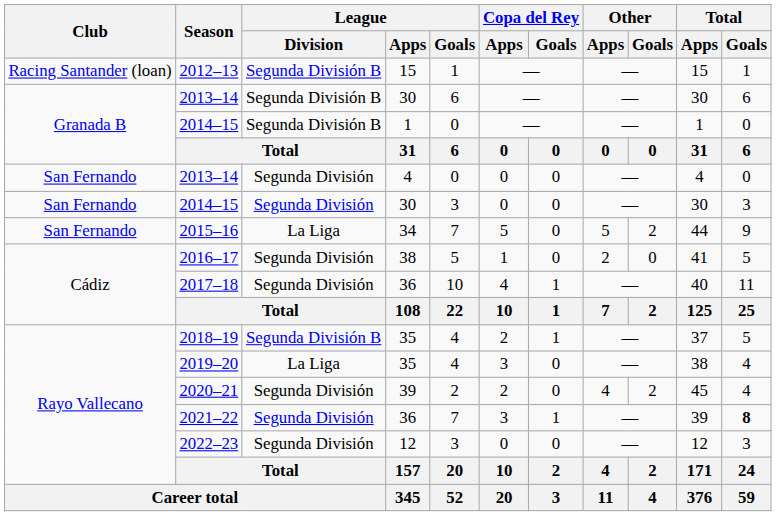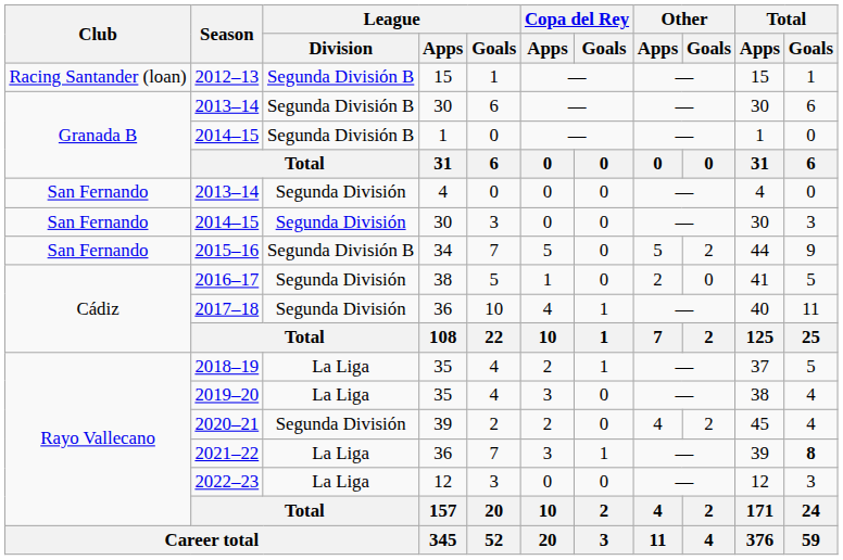 <table class="wikitable" style="text-align:center">
 <tr>
 <th rowspan="2">Club</th>
 <th rowspan="2">Season</th>
 <th colspan="3">League</th>
 <th colspan="2"><a href='#'>Copa del Rey</a></th>
 <th colspan="2">Other</th>
 <th colspan="2">Total</th>
 </tr>
 <tr>
 <th>Division</th>
 <th>Apps</th>
 <th>Goals</th>
 <th>Apps</th>
 <th>Goals</th>
 <th>Apps</th>
 <th>Goals</th>
 <th>Apps</th>
 <th>Goals</th>
 </tr>
 <tr>
 <td><a href='#'>Racing Santander</a> (loan)</td>
 <td><a href='#'>2012–13</a></td>
 <td><a href='#'>Segunda División B</a></td>
 <td>15</td>
 <td>1</td>
 <td colspan="2">—</td>
 <td colspan="2">—</td>
 <td>15</td>
 <td>1</td>
 </tr>
 <tr>
 <td rowspan="3"><a href='#'>Granada B</a></td>
 <td><a href='#'>2013–14</a></td>
 <td>Segunda División B</td>
 <td>30</td>
 <td>6</td>
 <td colspan="2">—</td>
 <td colspan="2">—</td>
 <td>30</td>
 <td>6</td>
 </tr>
 <tr>
 <td><a href='#'>2014–15</a></td>
 <td>Segunda División B</td>
 <td>1</td>
 <td>0</td>
 <td colspan="2">—</td>
 <td colspan="2">—</td>
 <td>1</td>
 <td>0</td>
 </tr>
 <tr>
 <th colspan="2">Total</th>
 <th>31</th>
 <th>6</th>
 <th>0</th>
 <th>0</th>
 <th>0</th>
 <th>0</th>
 <th>31</th>
 <th>6</th>
 </tr>
 <tr>
 <td><a href='#'>San Fernando</a></td>
 <td><a href='#'>2013–14</a></td>
 <td>Segunda División</td>
 <td>4</td>
 <td>0</td>
 <td>0</td>
 <td>0</td>
 <td colspan="2">—</td>
 <td>4</td>
 <td>0</td>
 </tr>
 <tr>
 <td><a href='#'>San Fernando</a></td>
 <td><a href='#'>2014–15</a></td>
 <td><a href='#'>Segunda División</a></td>
 <td>30</td>
 <td>3</td>
 <td>0</td>
 <td>0</td>
 <td colspan="2">—</td>
 <td>30</td>
 <td>3</td>
 </tr>
 <tr>
 <td><a href='#'>San Fernando</a></td>
 <td><a href='#'>2015–16</a></td>
-<td>La Liga</td>
+<td>Segunda División B</td>
 <td>34</td>
 <td>7</td>
 <td>5</td>
 <td>0</td>
 <td>5</td>
 <td>2</td>
 <td>44</td>
 <td>9</td>
 </tr>
 <tr>
 <td rowspan="3">Cádiz</td>
 <td><a href='#'>2016–17</a></td>
 <td>Segunda División</td>
 <td>38</td>
 <td>5</td>
 <td>1</td>
 <td>0</td>
 <td>2</td>
 <td>0</td>
 <td>41</td>
 <td>5</td>
 </tr>
 <tr>
 <td><a href='#'>2017–18</a></td>
 <td>Segunda División</td>
 <td>36</td>
 <td>10</td>
 <td>4</td>
 <td>1</td>
 <td colspan="2">—</td>
 <td>40</td>
 <td>11</td>
 </tr>
 <tr>
 <th colspan="2">Total</th>
 <th>108</th>
 <th>22</th>
 <th>10</th>
 <th>1</th>
 <th>7</th>
 <th>2</th>
 <th>125</th>
 <th>25</th>
 </tr>
 <tr>
 <td rowspan="6"><a href='#'>Rayo Vallecano</a></td>
 <td><a href='#'>2018–19</a></td>
-<td><a href='#'>Segunda División B</a></td>
+<td>La Liga</td>
 <td>35</td>
 <td>4</td>
 <td>2</td>
 <td>1</td>
 <td colspan="2">—</td>
 <td>37</td>
 <td>5</td>
 </tr>
 <tr>
 <td><a href='#'>2019–20</a></td>
 <td>La Liga</td>
 <td>35</td>
 <td>4</td>
 <td>3</td>
 <td>0</td>
 <td colspan="2">—</td>
 <td>38</td>
 <td>4</td>
 </tr>
 <tr>
 <td><a href='#'>2020–21</a></td>
 <td>Segunda División</td>
 <td>39</td>
 <td>2</td>
 <td>2</td>
 <td>0</td>
 <td>4</td>
 <td>2</td>
 <td>45</td>
 <td>4</td>
 </tr>
 <tr>
 <td><a href='#'>2021–22</a></td>
-<td><a href='#'>Segunda División</a></td>
+<td>La Liga</td>
 <td>36</td>
 <td>7</td>
 <td>3</td>
 <td>1</td>
 <td colspan="2">—</td>
 <td>39</td>
 <td><strong>8</strong></td>
 </tr>
 <tr>
 <td><a href='#'>2022–23</a></td>
-<td>Segunda División</td>
+<td>La Liga</td>
 <td>12</td>
 <td>3</td>
 <td>0</td>
 <td>0</td>
 <td colspan="2">—</td>
 <td>12</td>
 <td>3</td>
 </tr>
 <tr>
 <th colspan="2">Total</th>
 <th>157</th>
 <th>20</th>
 <th>10</th>
 <th>2</th>
 <th>4</th>
 <th>2</th>
 <th>171</th>
 <th>24</th>
 </tr>
 <tr>
 <th colspan="3">Career total</th>
 <th>345</th>
 <th>52</th>
 <th>20</th>
 <th>3</th>
 <th>11</th>
 <th>4</th>
 <th>376</th>
 <th>59</th>
 </tr>
 </table>
